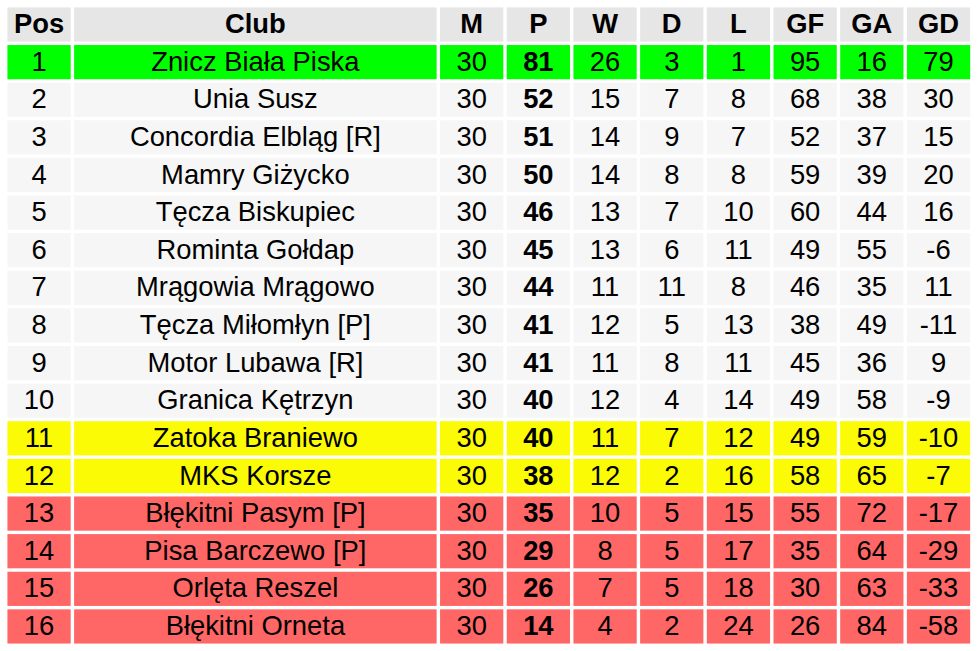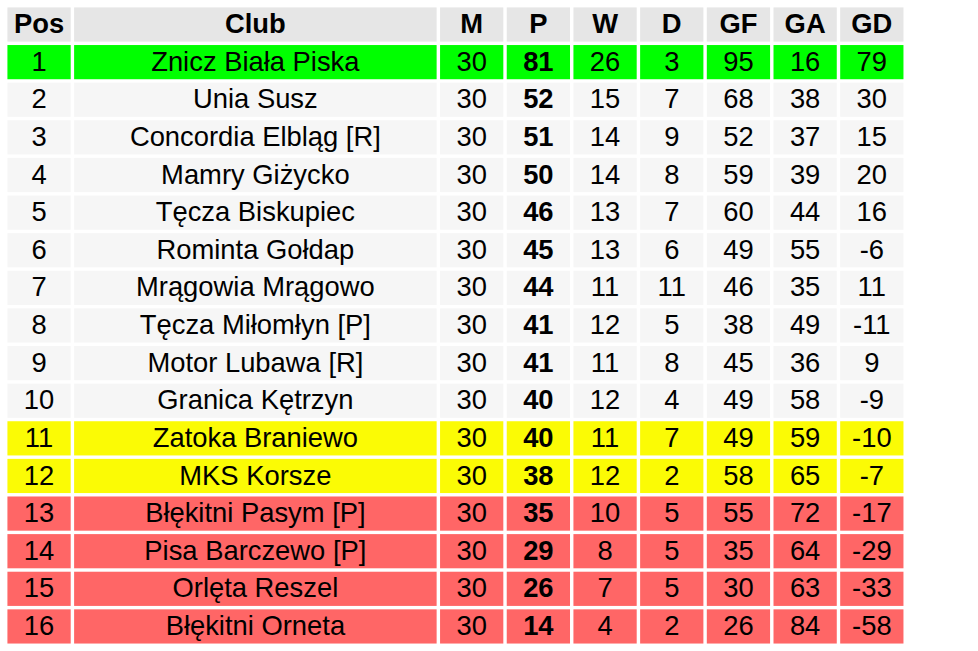 <table class="toccolours" style="margin: 0;background:#ffffff;">
 <tr bgcolor=#e6e6e6>
 <th width=35px>Pos</th>
 <th width=210px>Club</th>
 <th width=35px>M</th>
 <th width=35px>P</th>
 <th width=35px>W</th>
 <th width=35px>D</th>
-<th width=35px>L</th>
 <th width=35px>GF</th>
 <th width=35px>GA</th>
 <th width=35px>GD</th>
 </tr>
 <tr align=center bgcolor=#00FF00>
 <td>1</td>
 <td>Znicz Biała Piska</td>
 <td>30</td>
 <td><strong>81</strong></td>
 <td>26</td>
 <td>3</td>
-<td>1</td>
 <td>95</td>
 <td>16</td>
 <td>79</td>
 </tr>
 <tr align=center bgcolor=#f6f6f6>
 <td>2</td>
 <td>Unia Susz</td>
 <td>30</td>
 <td><strong>52</strong></td>
 <td>15</td>
 <td>7</td>
-<td>8</td>
 <td>68</td>
 <td>38</td>
 <td>30</td>
 </tr>
 <tr align=center bgcolor=#f6f6f6>
 <td>3</td>
 <td>Concordia Elbląg [R]</td>
 <td>30</td>
 <td><strong>51</strong></td>
 <td>14</td>
 <td>9</td>
-<td>7</td>
 <td>52</td>
 <td>37</td>
 <td>15</td>
 </tr>
 <tr align=center bgcolor=#f6f6f6>
 <td>4</td>
 <td>Mamry Giżycko</td>
 <td>30</td>
 <td><strong>50</strong></td>
 <td>14</td>
-<td>8</td>
 <td>8</td>
 <td>59</td>
 <td>39</td>
 <td>20</td>
 </tr>
 <tr align=center bgcolor=#f6f6f6>
 <td>5</td>
 <td>Tęcza Biskupiec</td>
 <td>30</td>
 <td><strong>46</strong></td>
 <td>13</td>
 <td>7</td>
-<td>10</td>
 <td>60</td>
 <td>44</td>
 <td>16</td>
 </tr>
 <tr align=center bgcolor=#f6f6f6>
 <td>6</td>
 <td>Rominta Gołdap</td>
 <td>30</td>
 <td><strong>45</strong></td>
 <td>13</td>
 <td>6</td>
-<td>11</td>
 <td>49</td>
 <td>55</td>
 <td>-6</td>
 </tr>
 <tr align=center bgcolor=#f6f6f6>
 <td>7</td>
 <td>Mrągowia Mrągowo</td>
 <td>30</td>
 <td><strong>44</strong></td>
 <td>11</td>
 <td>11</td>
-<td>8</td>
 <td>46</td>
 <td>35</td>
 <td>11</td>
 </tr>
 <tr align=center bgcolor=#f6f6f6>
 <td>8</td>
 <td>Tęcza Miłomłyn [P]</td>
 <td>30</td>
 <td><strong>41</strong></td>
 <td>12</td>
 <td>5</td>
-<td>13</td>
 <td>38</td>
 <td>49</td>
 <td>-11</td>
 </tr>
 <tr align=center bgcolor=#f6f6f6>
 <td>9</td>
 <td>Motor Lubawa [R]</td>
 <td>30</td>
 <td><strong>41</strong></td>
 <td>11</td>
 <td>8</td>
-<td>11</td>
 <td>45</td>
 <td>36</td>
 <td>9</td>
 </tr>
 <tr align=center bgcolor=#f6f6f6>
 <td>10</td>
 <td>Granica Kętrzyn</td>
 <td>30</td>
 <td><strong>40</strong></td>
 <td>12</td>
 <td>4</td>
-<td>14</td>
 <td>49</td>
 <td>58</td>
 <td>-9</td>
 </tr>
 <tr align=center bgcolor=#fbfb05>
 <td>11</td>
 <td>Zatoka Braniewo</td>
 <td>30</td>
 <td><strong>40</strong></td>
 <td>11</td>
 <td>7</td>
-<td>12</td>
 <td>49</td>
 <td>59</td>
 <td>-10</td>
 </tr>
 <tr align=center bgcolor=#fbfb05>
 <td>12</td>
 <td>MKS Korsze</td>
 <td>30</td>
 <td><strong>38</strong></td>
 <td>12</td>
 <td>2</td>
-<td>16</td>
 <td>58</td>
 <td>65</td>
 <td>-7</td>
 </tr>
 <tr align=center bgcolor=#ff6666>
 <td>13</td>
 <td>Błękitni Pasym [P]</td>
 <td>30</td>
 <td><strong>35</strong></td>
 <td>10</td>
 <td>5</td>
-<td>15</td>
 <td>55</td>
 <td>72</td>
 <td>-17</td>
 </tr>
 <tr align=center bgcolor=#ff6666>
 <td>14</td>
 <td>Pisa Barczewo [P]</td>
 <td>30</td>
 <td><strong>29</strong></td>
 <td>8</td>
 <td>5</td>
-<td>17</td>
 <td>35</td>
 <td>64</td>
 <td>-29</td>
 </tr>
 <tr align=center bgcolor=#ff6666>
 <td>15</td>
 <td>Orlęta Reszel</td>
 <td>30</td>
 <td><strong>26</strong></td>
 <td>7</td>
 <td>5</td>
-<td>18</td>
 <td>30</td>
 <td>63</td>
 <td>-33</td>
 </tr>
 <tr align=center bgcolor=#ff6666>
 <td>16</td>
 <td>Błękitni Orneta</td>
 <td>30</td>
 <td><strong>14</strong></td>
 <td>4</td>
 <td>2</td>
-<td>24</td>
 <td>26</td>
 <td>84</td>
 <td>-58</td>
 </tr>
 </table>
